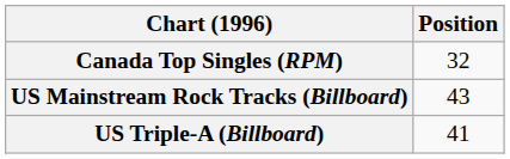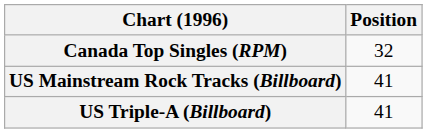 <table class="wikitable sortable plainrowheaders" style="text-align:center">
 <tr>
 <th>Chart (1996)</th>
 <th>Position</th>
 </tr>
 <tr>
 <th scope="row">Canada Top Singles (<em>RPM</em>)</th>
 <td>32</td>
 </tr>
 <tr>
 <th scope="row">US Mainstream Rock Tracks (<em>Billboard</em>)</th>
-<td>43</td>
+<td>41</td>
 </tr>
 <tr>
 <th scope="row">US Triple-A (<em>Billboard</em>)</th>
 <td>41</td>
 </tr>
 </table>
